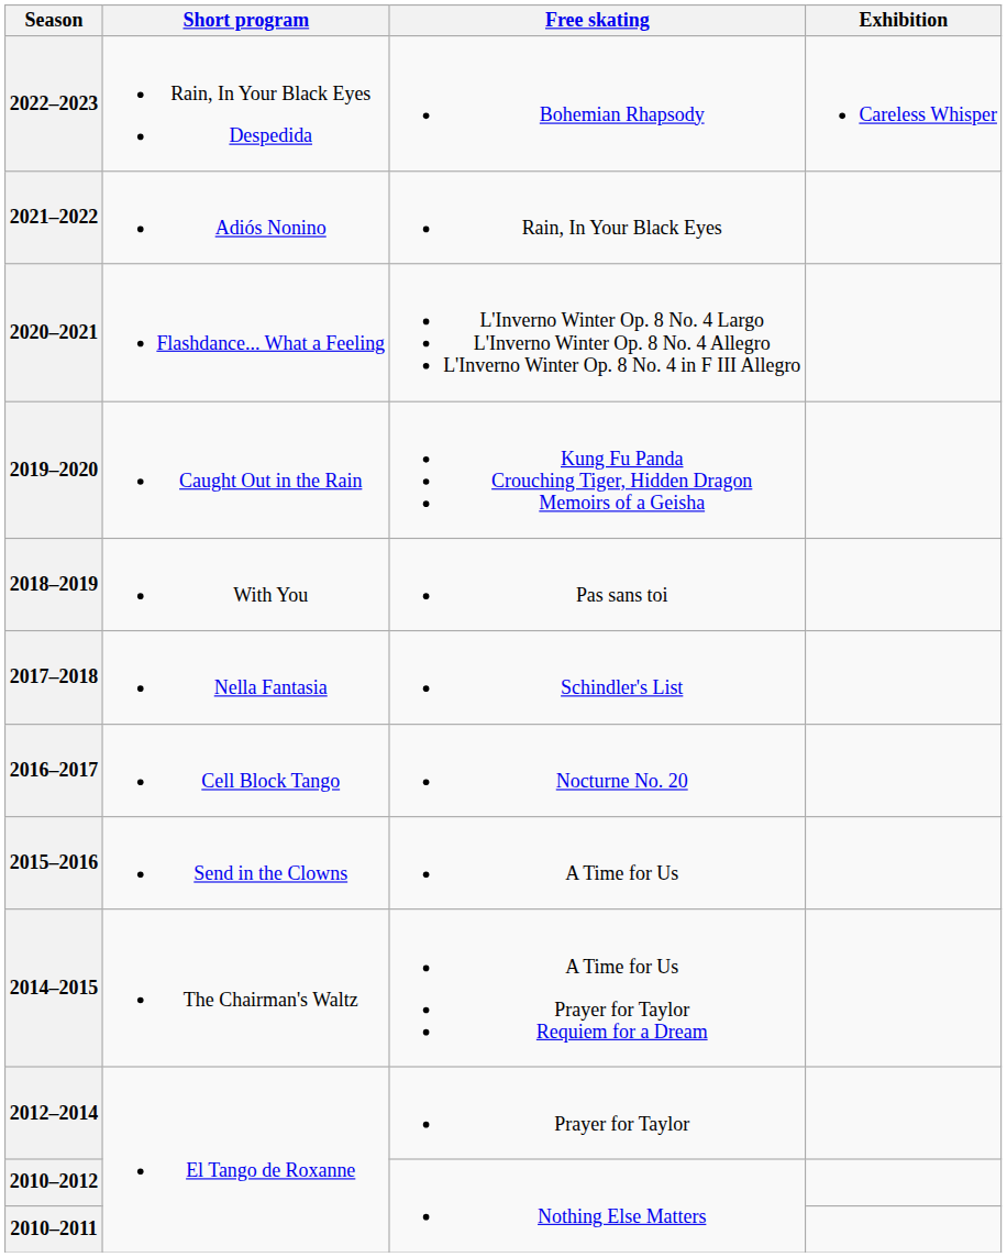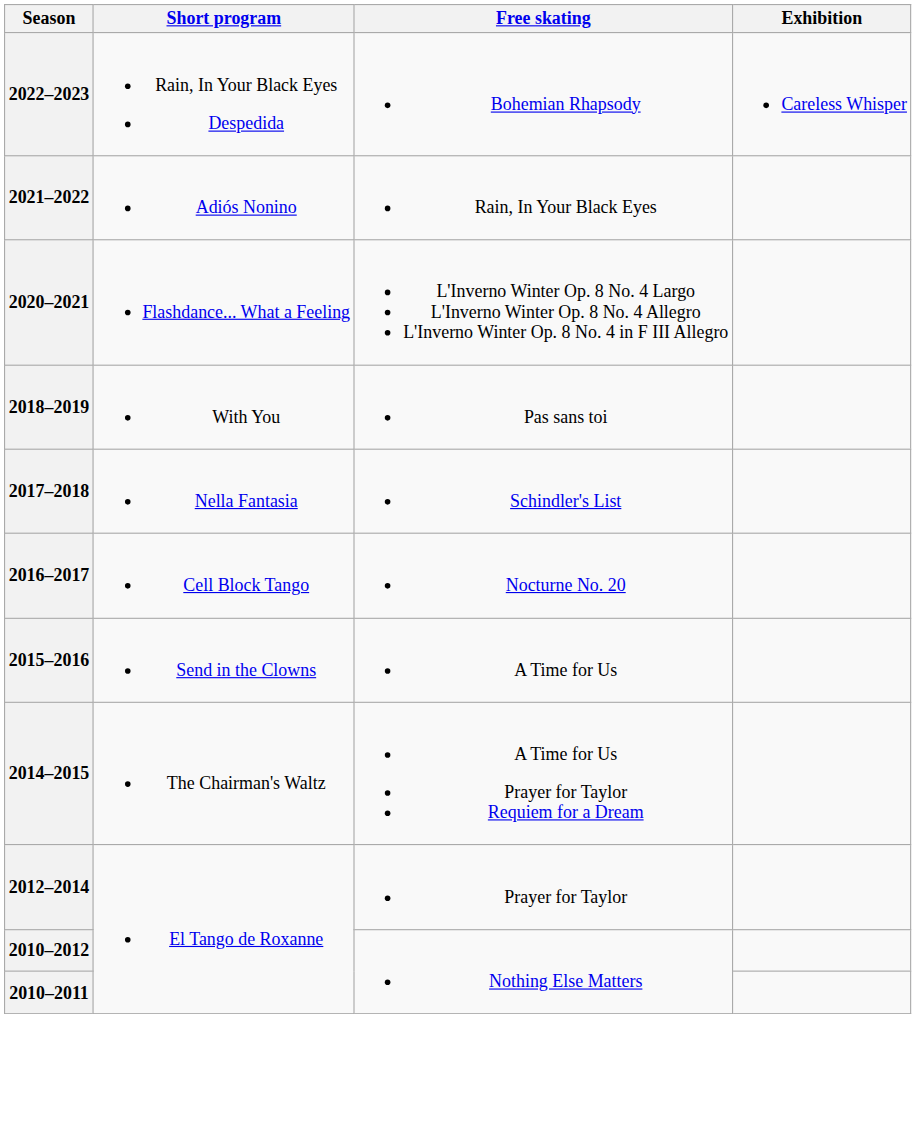 <table class=wikitable style=text-align:center>
 <tr>
 <th>Season</th>
 <th><a href='#'>Short program</a></th>
 <th><a href='#'>Free skating</a></th>
 <th>Exhibition</th>
 </tr>
 <tr>
 <th>2022–2023 <br> </th>
 <td><br><ul><li>Rain, In Your Black Eyes <br></li></ul><ul><li><a href='#'>Despedida</a> <br></li></ul></td>
 <td><br><ul><li><a href='#'>Bohemian Rhapsody</a> <br></li></ul></td>
 <td><br><ul><li><a href='#'>Careless Whisper</a> <br></li></ul></td>
 </tr>
 <tr>
 <th>2021–2022 <br> </th>
 <td><br><ul><li><a href='#'>Adiós Nonino</a> <br></li></ul></td>
 <td><br><ul><li>Rain, In Your Black Eyes <br></li></ul></td>
 <td></td>
 </tr>
 <tr>
 <th>2020–2021 <br> </th>
 <td><br><ul><li><a href='#'>Flashdance... What a Feeling</a> <br></li></ul></td>
 <td><br><ul><li>L'Inverno Winter Op. 8 No. 4 Largo</li><li>L'Inverno Winter Op. 8 No. 4 Allegro</li><li>L'Inverno Winter Op. 8 No. 4 in F III Allegro <br></li></ul></td>
-<td></td>
-</tr>
-<tr>
-<th>2019–2020 <br> </th>
-<td><br><ul><li><a href='#'>Caught Out in the Rain</a> <br></li></ul></td>
-<td><br><ul><li><a href='#'>Kung Fu Panda</a> <br></li><li><a href='#'>Crouching Tiger, Hidden Dragon</a> <br> </li><li><a href='#'>Memoirs of a Geisha</a> <br> </li></ul></td>
 <td></td>
 </tr>
 <tr>
 <th>2018–2019 <br> </th>
 <td><br><ul><li>With You <br></li></ul></td>
 <td><br><ul><li>Pas sans toi <br></li></ul></td>
 </tr>
 <tr>
 <th>2017–2018 <br> </th>
 <td><br><ul><li><a href='#'>Nella Fantasia</a> <br></li></ul></td>
 <td><br><ul><li><a href='#'>Schindler's List</a> <br></li></ul></td>
 <td></td>
 </tr>
 <tr>
 <th>2016–2017 <br> </th>
 <td><br><ul><li><a href='#'>Cell Block Tango</a> <br></li></ul></td>
 <td><br><ul><li><a href='#'>Nocturne No. 20</a> <br></li></ul></td>
 <td></td>
 </tr>
 <tr>
 <th>2015–2016 <br> </th>
 <td><br><ul><li><a href='#'>Send in the Clowns</a> <br></li></ul></td>
 <td><br><ul><li>A Time for Us <br></li></ul></td>
 <td></td>
 </tr>
 <tr>
 <th>2014–2015 <br> </th>
 <td><br><ul><li>The Chairman's Waltz <br></li></ul></td>
 <td><br><ul><li>A Time for Us <br></li></ul><ul><li>Prayer for Taylor <br></li><li><a href='#'>Requiem for a Dream</a> <br></li></ul></td>
 <td></td>
 </tr>
 <tr>
 <th>2012–2014</th>
 <td rowspan=3><br><ul><li><a href='#'>El Tango de Roxanne</a> <br></li></ul></td>
 <td><br><ul><li>Prayer for Taylor <br></li></ul></td>
 <td></td>
 </tr>
 <tr>
 <th>2010–2012 <br> </th>
 <td rowspan=2><br><ul><li><a href='#'>Nothing Else Matters</a> <br></li></ul></td>
 </tr>
 <tr>
 <th>2010–2011 <br> </th>
 <td></td>
 </tr>
 </table>
